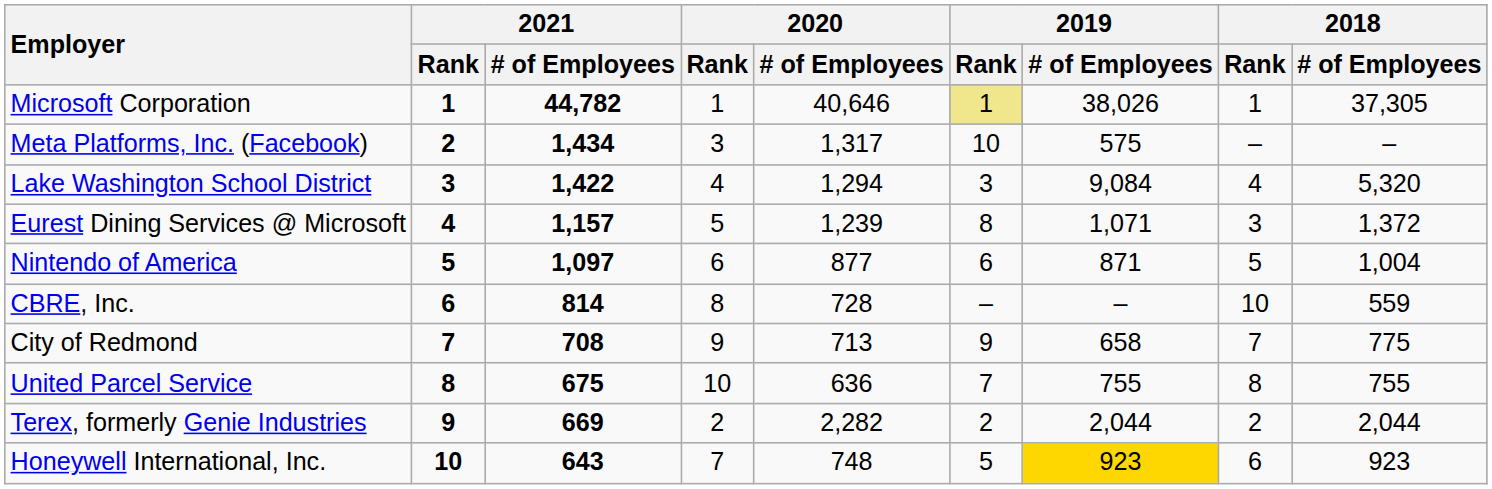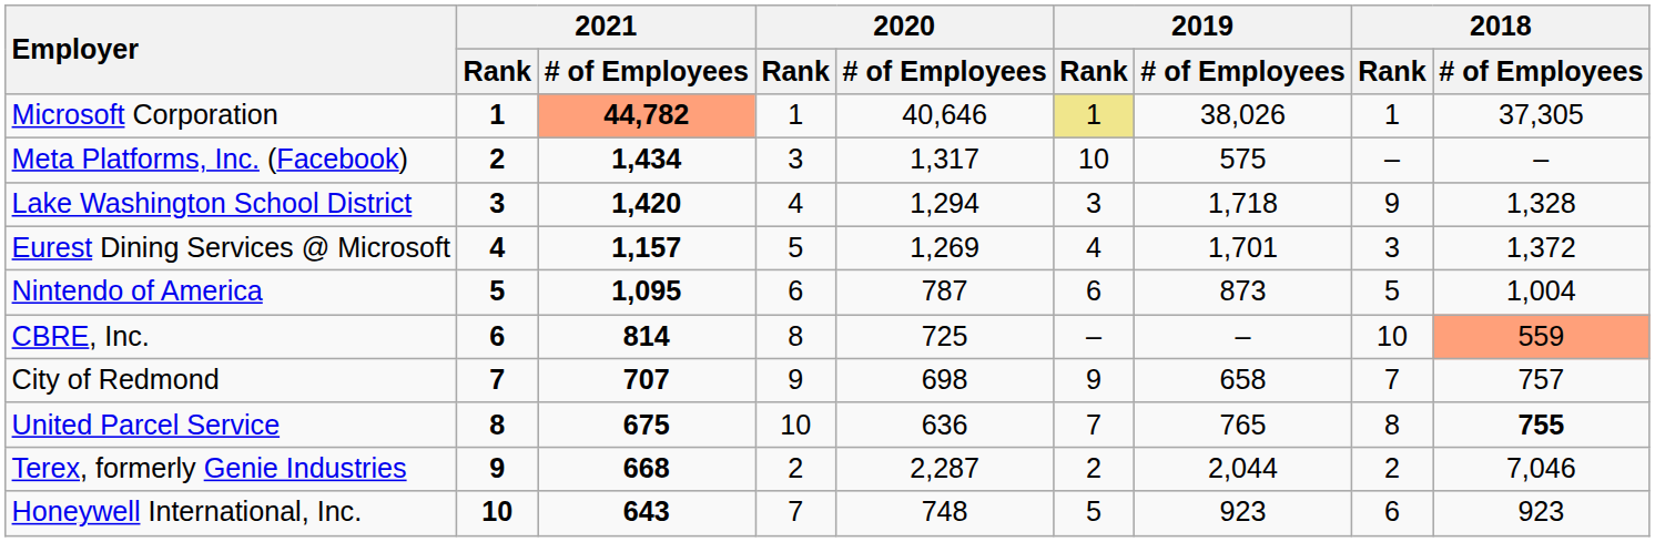 <table class="wikitable sortable" border="1" style="text-align: center">
 <tr>
 <th style="text-align: left;" rowspan=2>Employer</th>
 <th colspan=2><strong>2021</strong></th>
 <th colspan=2>2020</th>
 <th colspan=2>2019</th>
 <th colspan=2>2018</th>
 </tr>
 <tr>
 <th><strong>Rank</strong></th>
 <th><strong># of Employees</strong></th>
 <th>Rank</th>
 <th># of Employees</th>
 <th>Rank</th>
 <th># of Employees</th>
 <th>Rank</th>
 <th># of Employees</th>
 </tr>
 <tr>
 <td style="text-align: left;"><a href='#'>Microsoft</a> Corporation</td>
 <td><strong>1</strong></td>
-<td><strong>44,782</strong></td>
+<td style="background: lightsalmon;"><strong>44,782</strong></td>
 <td>1</td>
 <td>40,646</td>
 <td style="background: khaki;">1</td>
 <td>38,026</td>
 <td>1</td>
 <td>37,305</td>
 </tr>
 <tr>
 <td style="text-align: left;"><a href='#'>Meta Platforms, Inc.</a> (<a href='#'>Facebook</a>)</td>
 <td><strong>2</strong></td>
 <td><strong>1,434</strong></td>
 <td>3</td>
 <td>1,317</td>
 <td>10</td>
 <td>575</td>
 <td>–</td>
 <td>–</td>
 </tr>
 <tr>
 <td style="text-align: left;"><a href='#'>Lake Washington School District</a></td>
 <td><strong>3</strong></td>
-<td><strong>1,422</strong></td>
+<td><strong>1,420</strong></td>
 <td>4</td>
 <td>1,294</td>
 <td>3</td>
-<td>9,084</td>
-<td>4</td>
-<td>5,320</td>
+<td>1,718</td>
+<td>9</td>
+<td>1,328</td>
 </tr>
 <tr>
 <td style="text-align: left;"><a href='#'>Eurest</a> Dining Services @ Microsoft</td>
 <td><strong>4</strong></td>
 <td><strong>1,157</strong></td>
 <td>5</td>
-<td>1,239</td>
-<td>8</td>
-<td>1,071</td>
+<td>1,269</td>
+<td>4</td>
+<td>1,701</td>
 <td>3</td>
 <td>1,372</td>
 </tr>
 <tr>
 <td style="text-align: left;"><a href='#'>Nintendo of America</a></td>
 <td><strong>5</strong></td>
-<td><strong>1,097</strong></td>
+<td><strong>1,095</strong></td>
 <td>6</td>
-<td>877</td>
+<td>787</td>
 <td>6</td>
-<td>871</td>
+<td>873</td>
 <td>5</td>
 <td>1,004</td>
 </tr>
 <tr>
 <td style="text-align: left;"><a href='#'>CBRE</a>, Inc.</td>
 <td><strong>6</strong></td>
 <td><strong>814</strong></td>
 <td>8</td>
-<td>728</td>
+<td>725</td>
 <td>–</td>
 <td>–</td>
 <td>10</td>
-<td>559</td>
+<td style="background: lightsalmon;">559</td>
 </tr>
 <tr>
 <td style="text-align: left;">City of Redmond</td>
 <td><strong>7</strong></td>
-<td><strong>708</strong></td>
+<td><strong>707</strong></td>
 <td>9</td>
-<td>713</td>
+<td>698</td>
 <td>9</td>
 <td>658</td>
 <td>7</td>
-<td>775</td>
+<td>757</td>
 </tr>
 <tr>
 <td style="text-align: left;"><a href='#'>United Parcel Service</a></td>
 <td><strong>8</strong></td>
 <td><strong>675</strong></td>
 <td>10</td>
 <td>636</td>
 <td>7</td>
-<td>755</td>
+<td>765</td>
 <td>8</td>
-<td>755</td>
+<td><strong>755</strong></td>
 </tr>
 <tr>
 <td style="text-align: left;"><a href='#'>Terex</a>, formerly <a href='#'>Genie Industries</a></td>
 <td><strong>9</strong></td>
-<td><strong>669</strong></td>
+<td><strong>668</strong></td>
 <td>2</td>
-<td>2,282</td>
+<td>2,287</td>
 <td>2</td>
 <td>2,044</td>
 <td>2</td>
-<td>2,044</td>
+<td>7,046</td>
 </tr>
 <tr>
 <td style="text-align: left;"><a href='#'>Honeywell</a> International, Inc.</td>
 <td><strong>10</strong></td>
 <td><strong>643</strong></td>
 <td>7</td>
 <td>748</td>
 <td>5</td>
-<td style="background: gold;">923</td>
+<td>923</td>
 <td>6</td>
 <td>923</td>
 </tr>
 </table>
